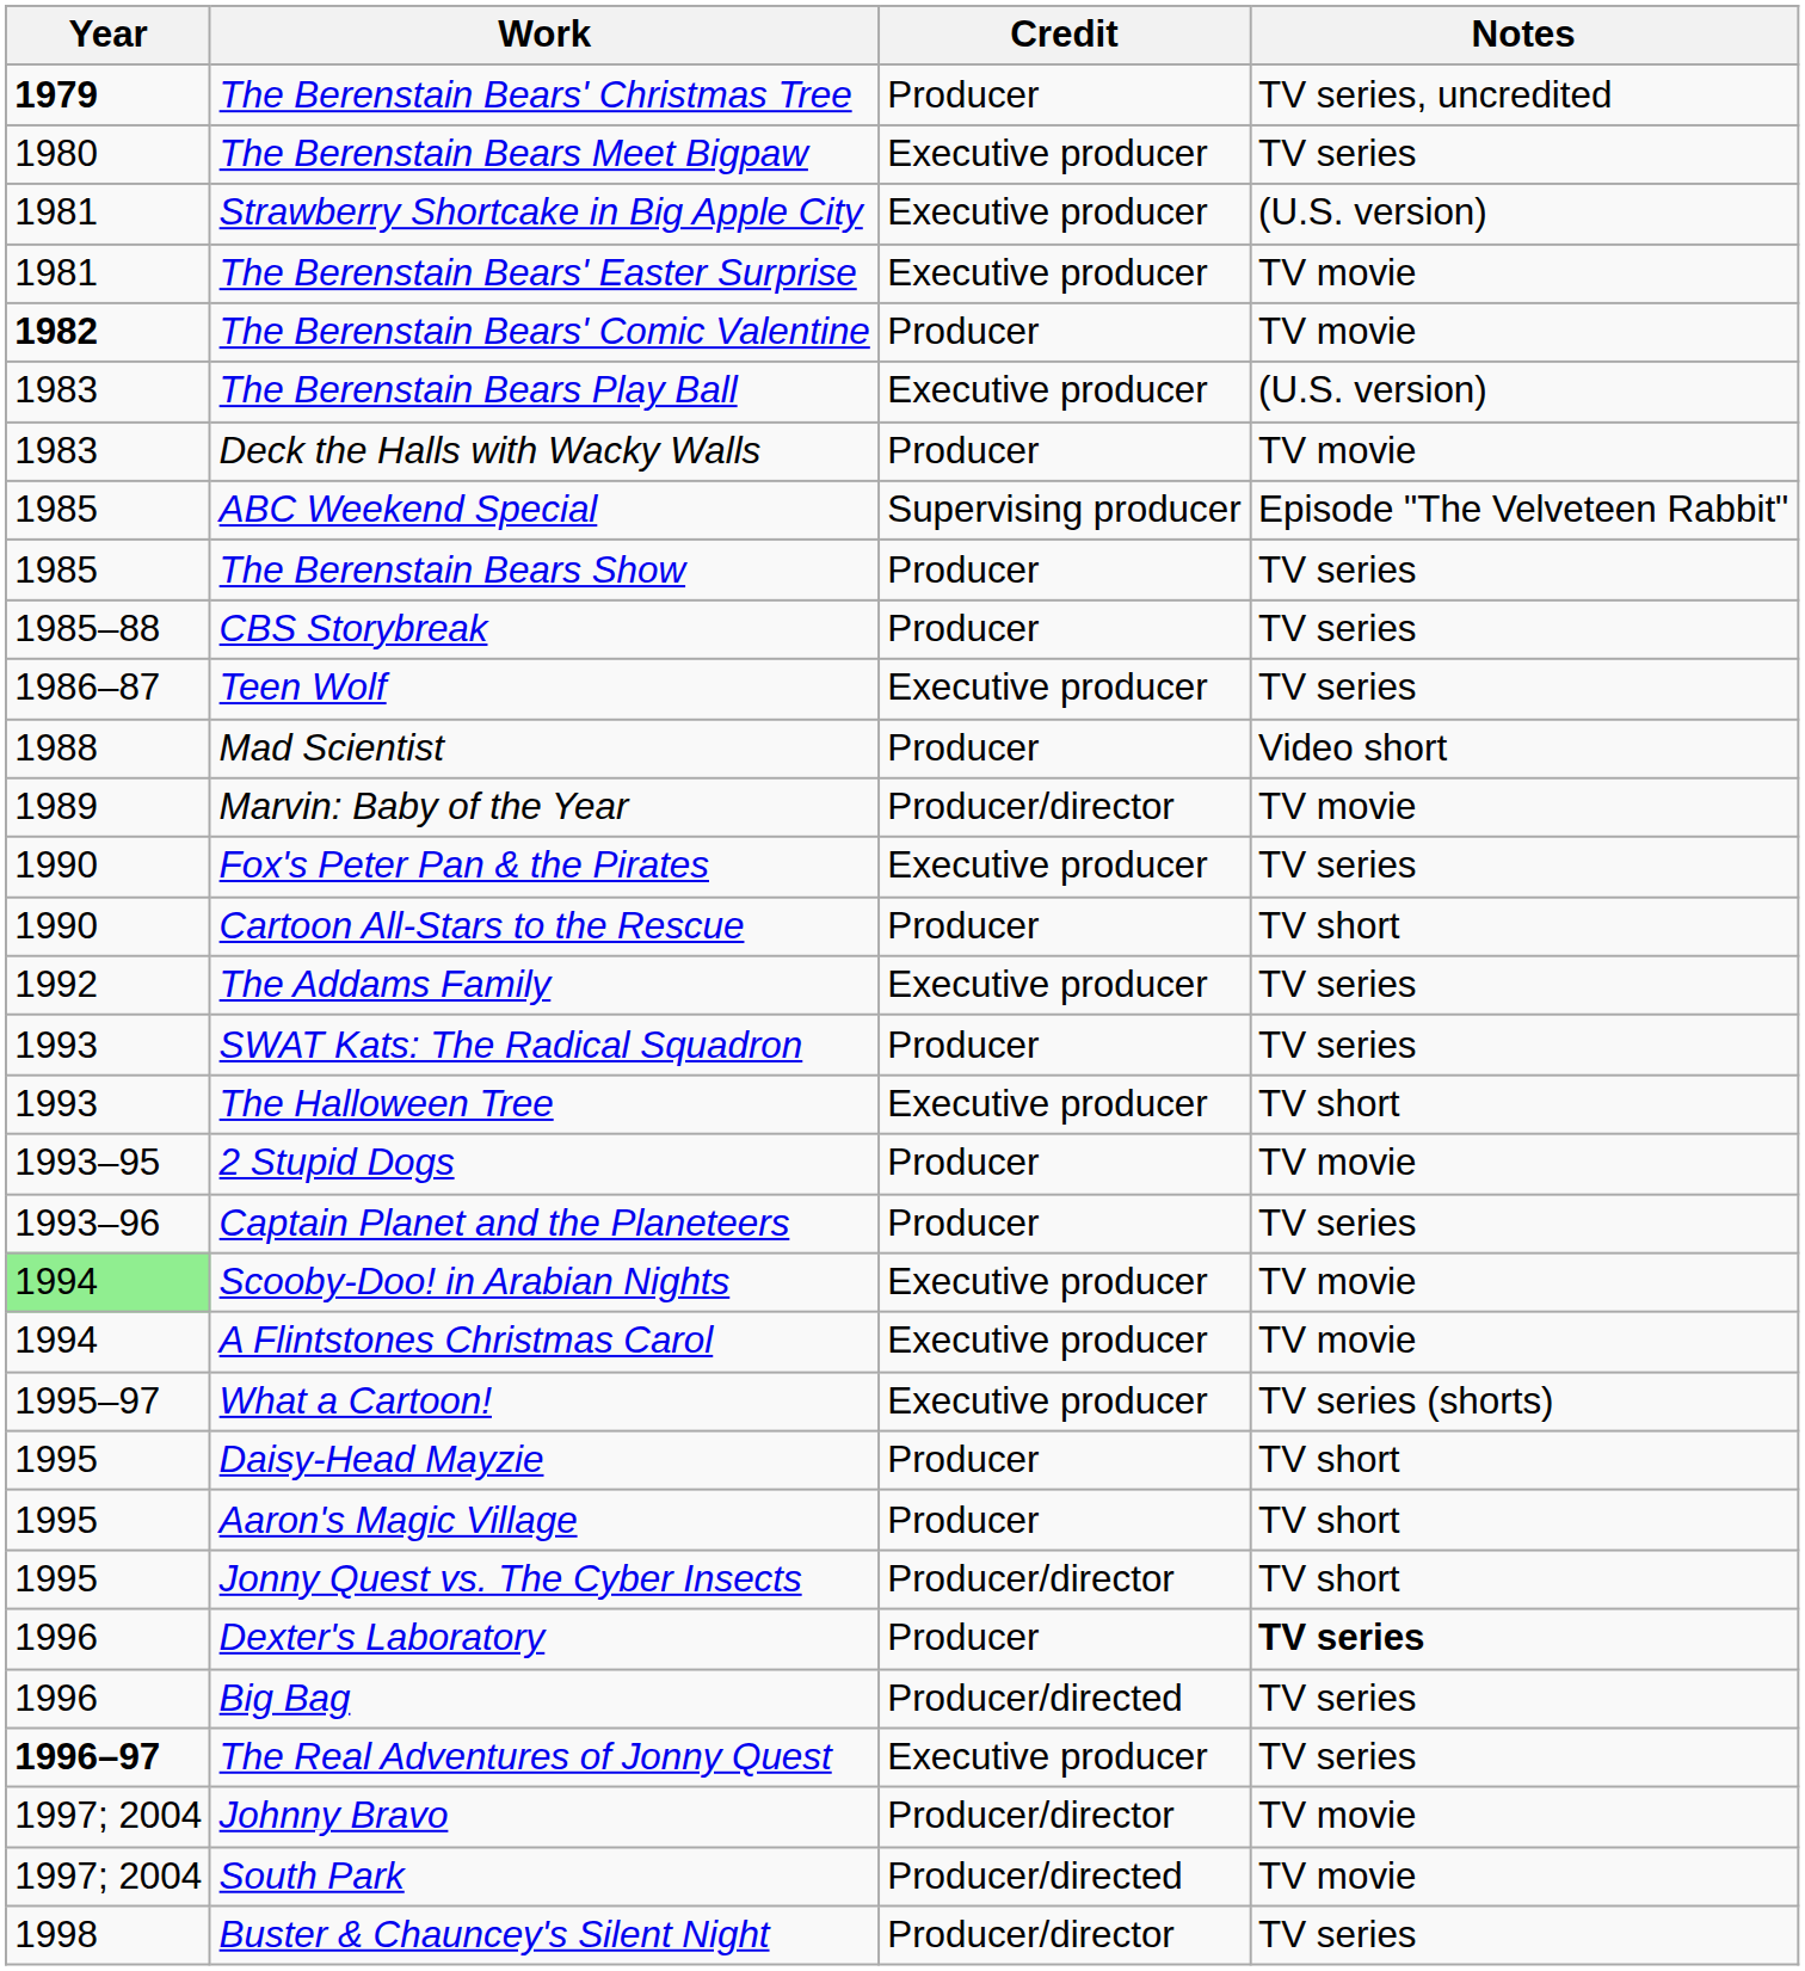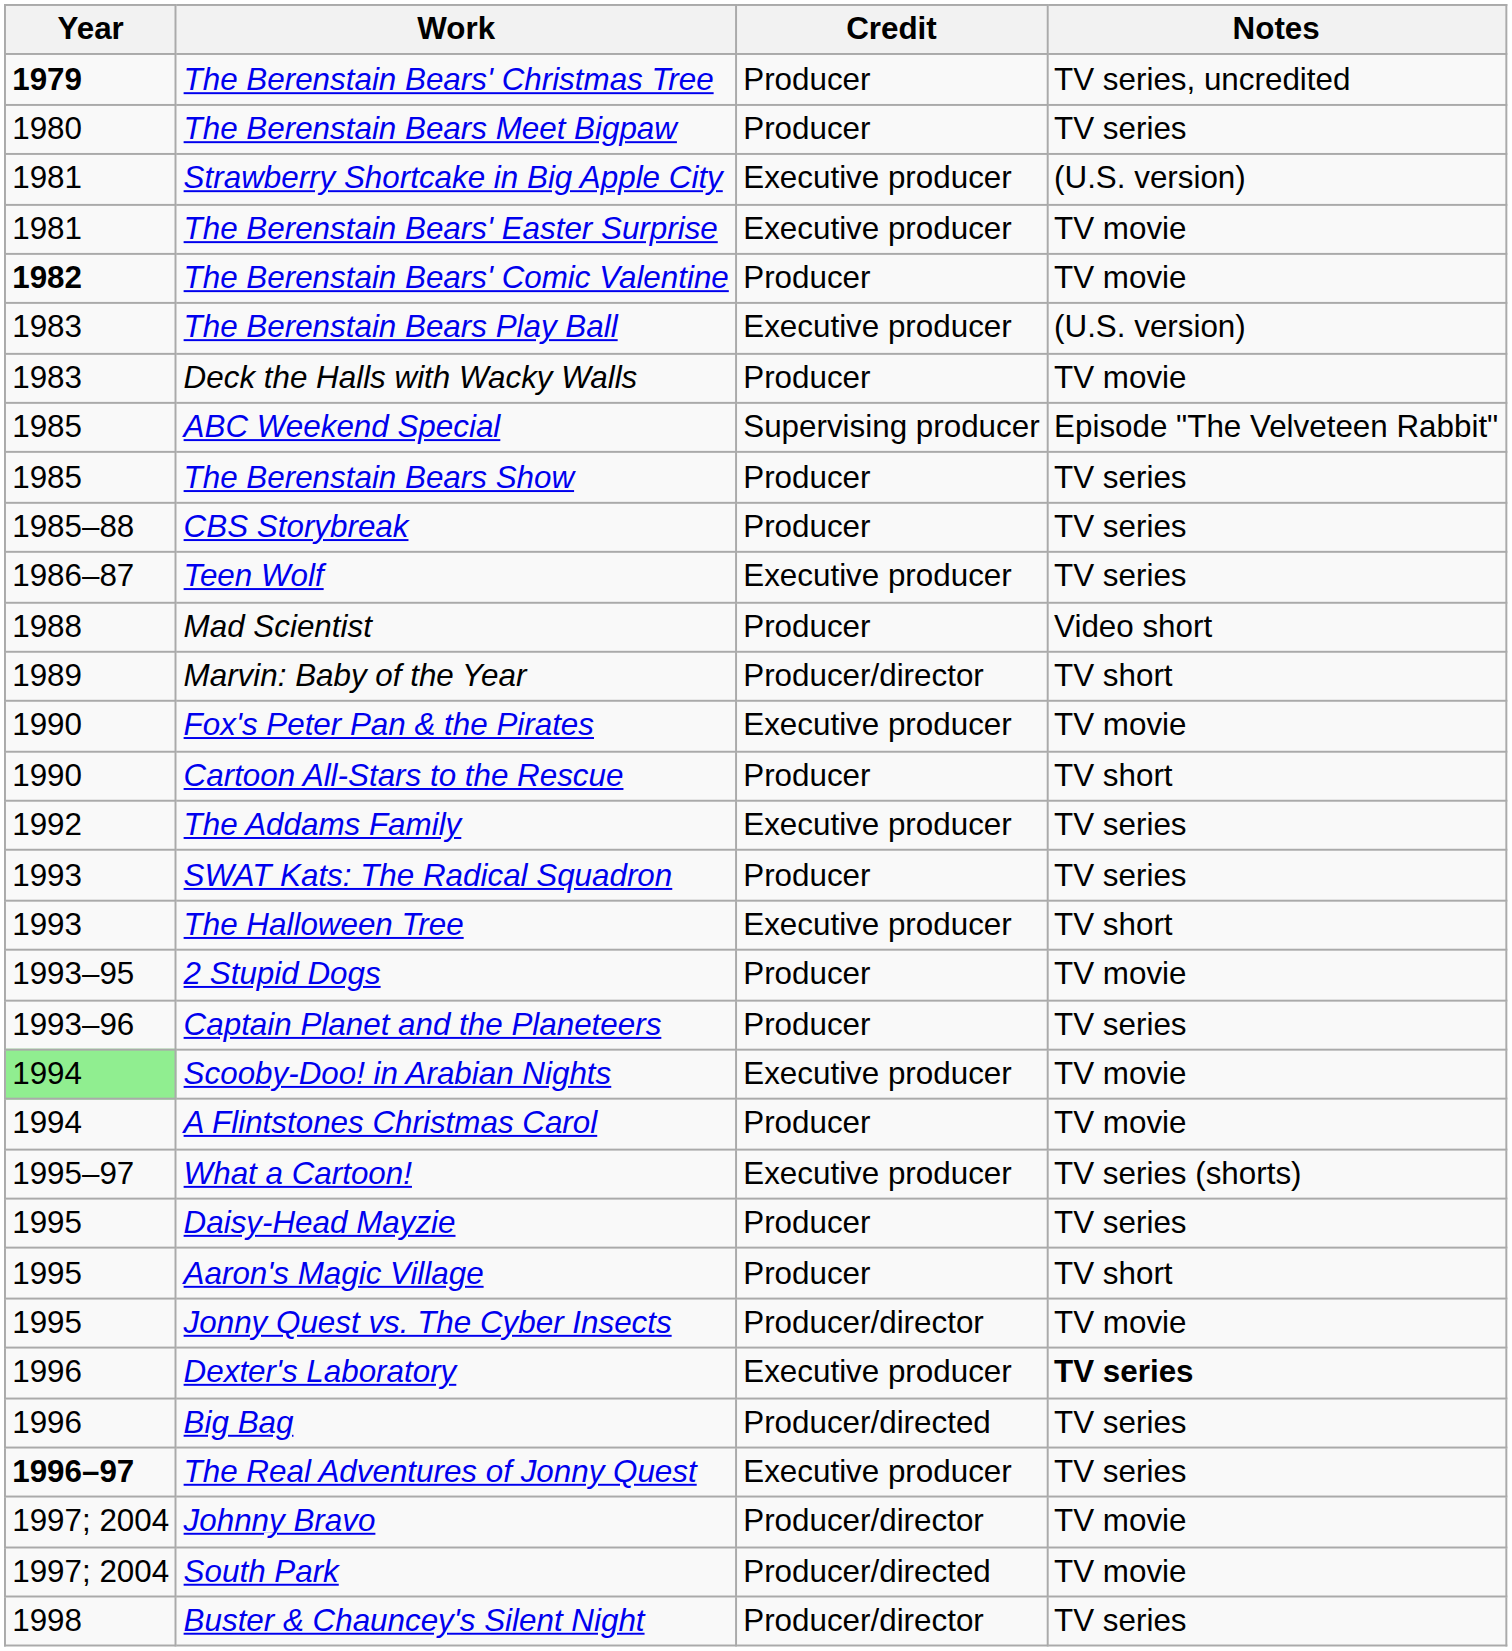 <table class="wikitable sortable">
 <tr>
 <th>Year</th>
 <th>Work</th>
 <th>Credit</th>
 <th>Notes</th>
 </tr>
 <tr>
 <td><strong>1979</strong></td>
 <td><em><a href='#'>The Berenstain Bears' Christmas Tree</a></em></td>
 <td>Producer</td>
 <td>TV series, uncredited</td>
 </tr>
 <tr>
 <td>1980</td>
 <td><em><a href='#'>The Berenstain Bears Meet Bigpaw</a></em></td>
-<td>Executive producer</td>
+<td>Producer</td>
 <td>TV series</td>
 </tr>
 <tr>
 <td>1981</td>
 <td><em><a href='#'>Strawberry Shortcake in Big Apple City</a></em></td>
 <td>Executive producer</td>
 <td>(U.S. version)</td>
 </tr>
 <tr>
 <td>1981</td>
 <td><em><a href='#'>The Berenstain Bears' Easter Surprise</a></em></td>
 <td>Executive producer</td>
 <td>TV movie</td>
 </tr>
 <tr>
 <td><strong>1982</strong></td>
 <td><em><a href='#'>The Berenstain Bears' Comic Valentine</a></em></td>
 <td>Producer</td>
 <td>TV movie</td>
 </tr>
 <tr>
 <td>1983</td>
 <td><em><a href='#'>The Berenstain Bears Play Ball</a></em></td>
 <td>Executive producer</td>
 <td>(U.S. version)</td>
 </tr>
 <tr>
 <td>1983</td>
 <td><em>Deck the Halls with Wacky Walls</em></td>
 <td>Producer</td>
 <td>TV movie</td>
 </tr>
 <tr>
 <td>1985</td>
 <td><em><a href='#'>ABC Weekend Special</a></em></td>
 <td>Supervising producer</td>
 <td>Episode "The Velveteen Rabbit"</td>
 </tr>
 <tr>
 <td>1985</td>
 <td><em><a href='#'>The Berenstain Bears Show</a></em></td>
 <td>Producer</td>
 <td>TV series</td>
 </tr>
 <tr>
 <td>1985–88</td>
 <td><em><a href='#'>CBS Storybreak</a></em></td>
 <td>Producer</td>
 <td>TV series</td>
 </tr>
 <tr>
 <td>1986–87</td>
 <td><em><a href='#'>Teen Wolf</a></em></td>
 <td>Executive producer</td>
 <td>TV series</td>
 </tr>
 <tr>
 <td>1988</td>
 <td><em>Mad Scientist</em></td>
 <td>Producer</td>
 <td>Video short</td>
 </tr>
 <tr>
 <td>1989</td>
 <td><em>Marvin: Baby of the Year</em></td>
 <td>Producer/director</td>
-<td>TV movie</td>
+<td>TV short</td>
 </tr>
 <tr>
 <td>1990</td>
 <td><em><a href='#'>Fox's Peter Pan & the Pirates</a></em></td>
 <td>Executive producer</td>
-<td>TV series</td>
+<td>TV movie</td>
 </tr>
 <tr>
 <td>1990</td>
 <td><em><a href='#'>Cartoon All-Stars to the Rescue</a></em></td>
 <td>Producer</td>
 <td>TV short</td>
 </tr>
 <tr>
 <td>1992</td>
 <td><em><a href='#'>The Addams Family</a></em></td>
 <td>Executive producer</td>
 <td>TV series</td>
 </tr>
 <tr>
 <td>1993</td>
 <td><em><a href='#'>SWAT Kats: The Radical Squadron</a></em></td>
 <td>Producer</td>
 <td>TV series</td>
 </tr>
 <tr>
 <td>1993</td>
 <td><em><a href='#'>The Halloween Tree</a></em></td>
 <td>Executive producer</td>
 <td>TV short</td>
 </tr>
 <tr>
 <td>1993–95</td>
 <td><em><a href='#'>2 Stupid Dogs</a></em></td>
 <td>Producer</td>
 <td>TV movie</td>
 </tr>
 <tr>
 <td>1993–96</td>
 <td><em><a href='#'>Captain Planet and the Planeteers</a></em></td>
 <td>Producer</td>
 <td>TV series</td>
 </tr>
 <tr>
 <td style="background: lightgreen;">1994</td>
 <td><em><a href='#'>Scooby-Doo! in Arabian Nights</a></em></td>
 <td>Executive producer</td>
 <td>TV movie</td>
 </tr>
 <tr>
 <td>1994</td>
 <td><em><a href='#'>A Flintstones Christmas Carol</a></em></td>
-<td>Executive producer</td>
+<td>Producer</td>
 <td>TV movie</td>
 </tr>
 <tr>
 <td>1995–97</td>
 <td><em><a href='#'>What a Cartoon!</a></em></td>
 <td>Executive producer</td>
 <td>TV series (shorts)</td>
 </tr>
 <tr>
 <td>1995</td>
 <td><em><a href='#'>Daisy-Head Mayzie</a></em></td>
 <td>Producer</td>
-<td>TV short</td>
+<td>TV series</td>
 </tr>
 <tr>
 <td>1995</td>
 <td><em><a href='#'>Aaron's Magic Village</a></em></td>
 <td>Producer</td>
 <td>TV short</td>
 </tr>
 <tr>
 <td>1995</td>
 <td><em><a href='#'>Jonny Quest vs. The Cyber Insects</a></em></td>
 <td>Producer/director</td>
-<td>TV short</td>
+<td>TV movie</td>
 </tr>
 <tr>
 <td>1996</td>
 <td><em><a href='#'>Dexter's Laboratory</a></em></td>
-<td>Producer</td>
+<td>Executive producer</td>
 <td><strong>TV series</strong></td>
 </tr>
 <tr>
 <td>1996</td>
 <td><em><a href='#'>Big Bag</a></em></td>
 <td>Producer/directed</td>
 <td>TV series</td>
 </tr>
 <tr>
 <td><strong>1996–97</strong></td>
 <td><em><a href='#'>The Real Adventures of Jonny Quest</a></em></td>
 <td>Executive producer</td>
 <td>TV series</td>
 </tr>
 <tr>
 <td>1997; 2004</td>
 <td><em><a href='#'>Johnny Bravo</a></em></td>
 <td>Producer/director</td>
 <td>TV movie</td>
 </tr>
 <tr>
 <td>1997; 2004</td>
 <td><em><a href='#'>South Park</a></em></td>
 <td>Producer/directed</td>
 <td>TV movie</td>
 </tr>
 <tr>
 <td>1998</td>
 <td><em><a href='#'>Buster & Chauncey's Silent Night</a></em></td>
 <td>Producer/director</td>
 <td>TV series</td>
 </tr>
 </table>
